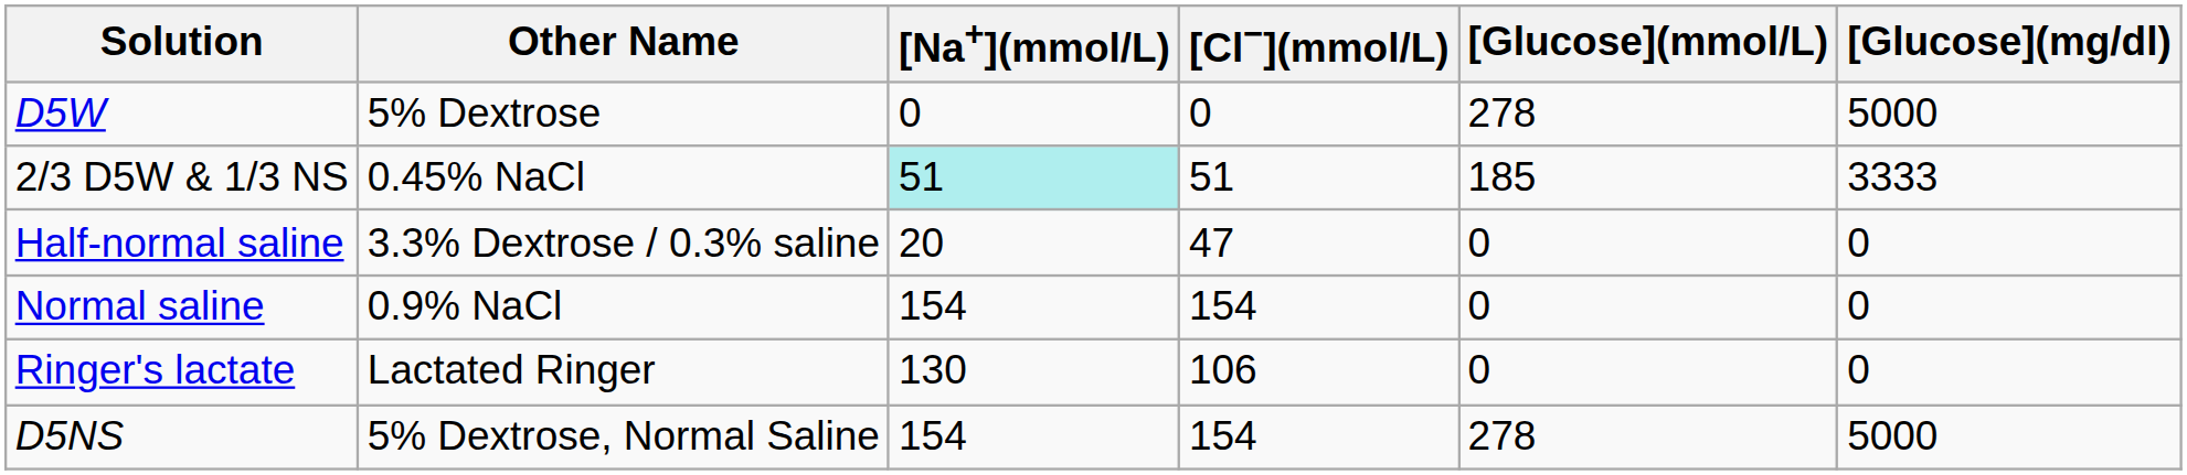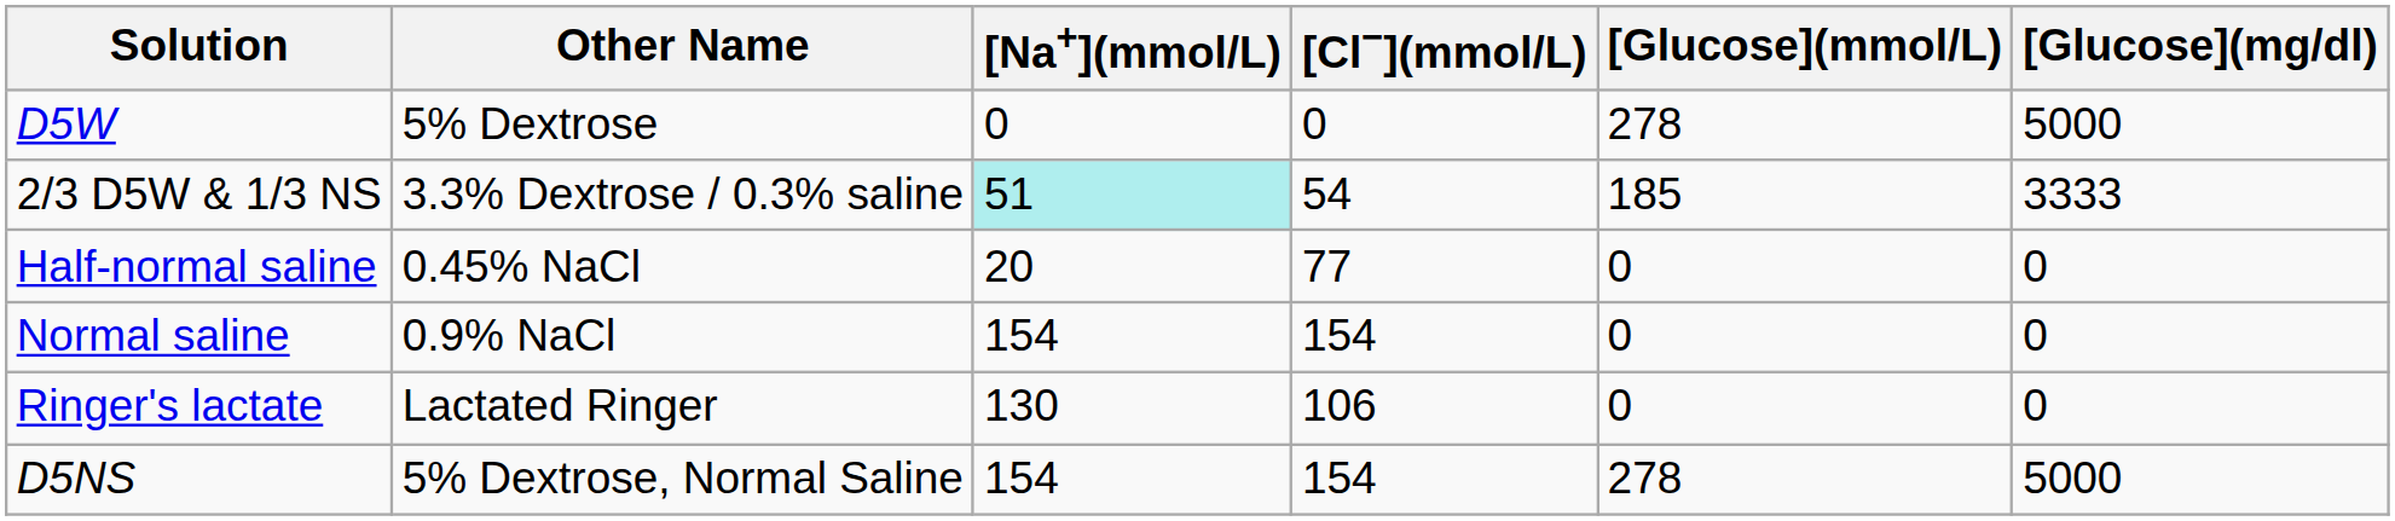 <table class="wikitable">
 <tr>
 <th>Solution</th>
 <th>Other Name</th>
 <th>[Na<sup>+</sup>](mmol/L)</th>
 <th>[Cl<sup>−</sup>](mmol/L)</th>
 <th>[Glucose](mmol/L)</th>
 <th>[Glucose](mg/dl)</th>
 </tr>
 <tr>
 <td><em><a href='#'>D5W</a></em></td>
 <td>5% Dextrose</td>
 <td>0</td>
 <td>0</td>
 <td>278</td>
 <td>5000</td>
 </tr>
 <tr>
 <td>2/3 D5W & 1/3 NS</td>
-<td>0.45% NaCl</td>
+<td>3.3% Dextrose / 0.3% saline</td>
 <td style="background: paleturquoise;">51</td>
-<td>51</td>
+<td>54</td>
 <td>185</td>
 <td>3333</td>
 </tr>
 <tr>
 <td><a href='#'>Half-normal saline</a></td>
-<td>3.3% Dextrose / 0.3% saline</td>
+<td>0.45% NaCl</td>
 <td>20</td>
-<td>47</td>
+<td>77</td>
 <td>0</td>
 <td>0</td>
 </tr>
 <tr>
 <td><a href='#'>Normal saline</a></td>
 <td>0.9% NaCl</td>
 <td>154</td>
 <td>154</td>
 <td>0</td>
 <td>0</td>
 </tr>
 <tr>
 <td><a href='#'>Ringer's lactate</a></td>
 <td>Lactated Ringer</td>
 <td>130</td>
 <td>106</td>
 <td>0</td>
 <td>0</td>
 </tr>
 <tr>
 <td><em>D5NS</em></td>
 <td>5% Dextrose, Normal Saline</td>
 <td>154</td>
 <td>154</td>
 <td>278</td>
 <td>5000</td>
 </tr>
 </table>
